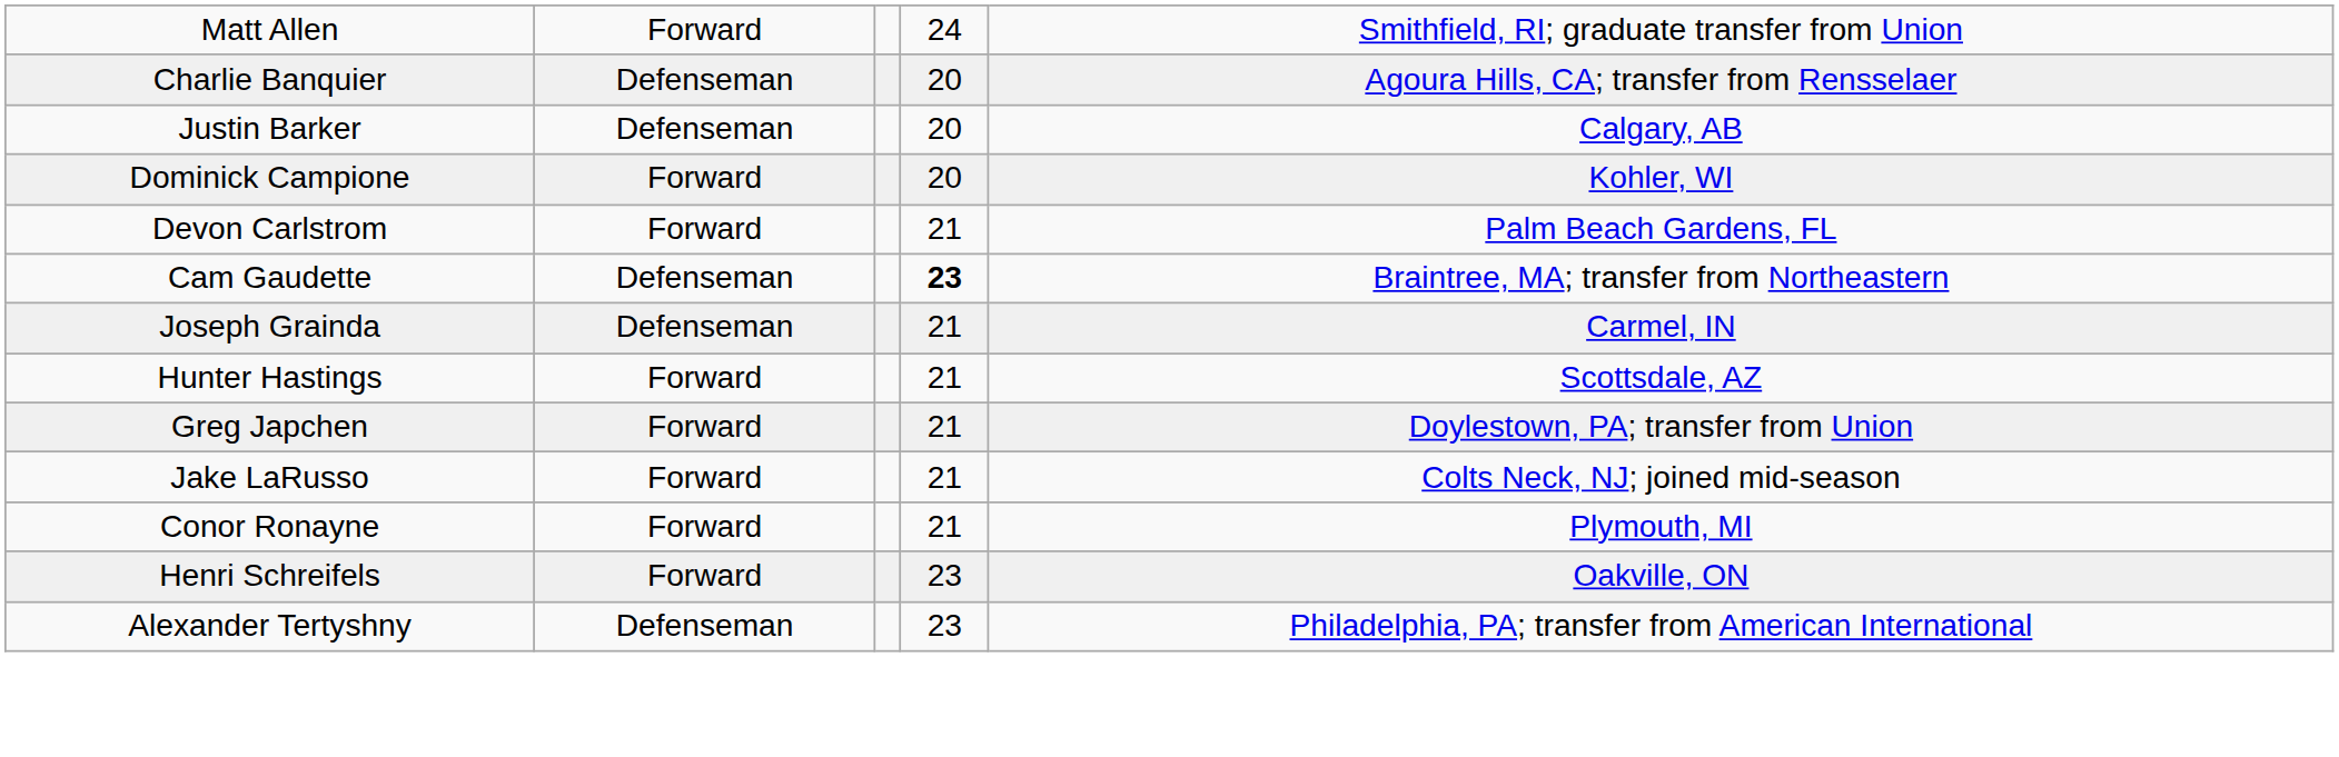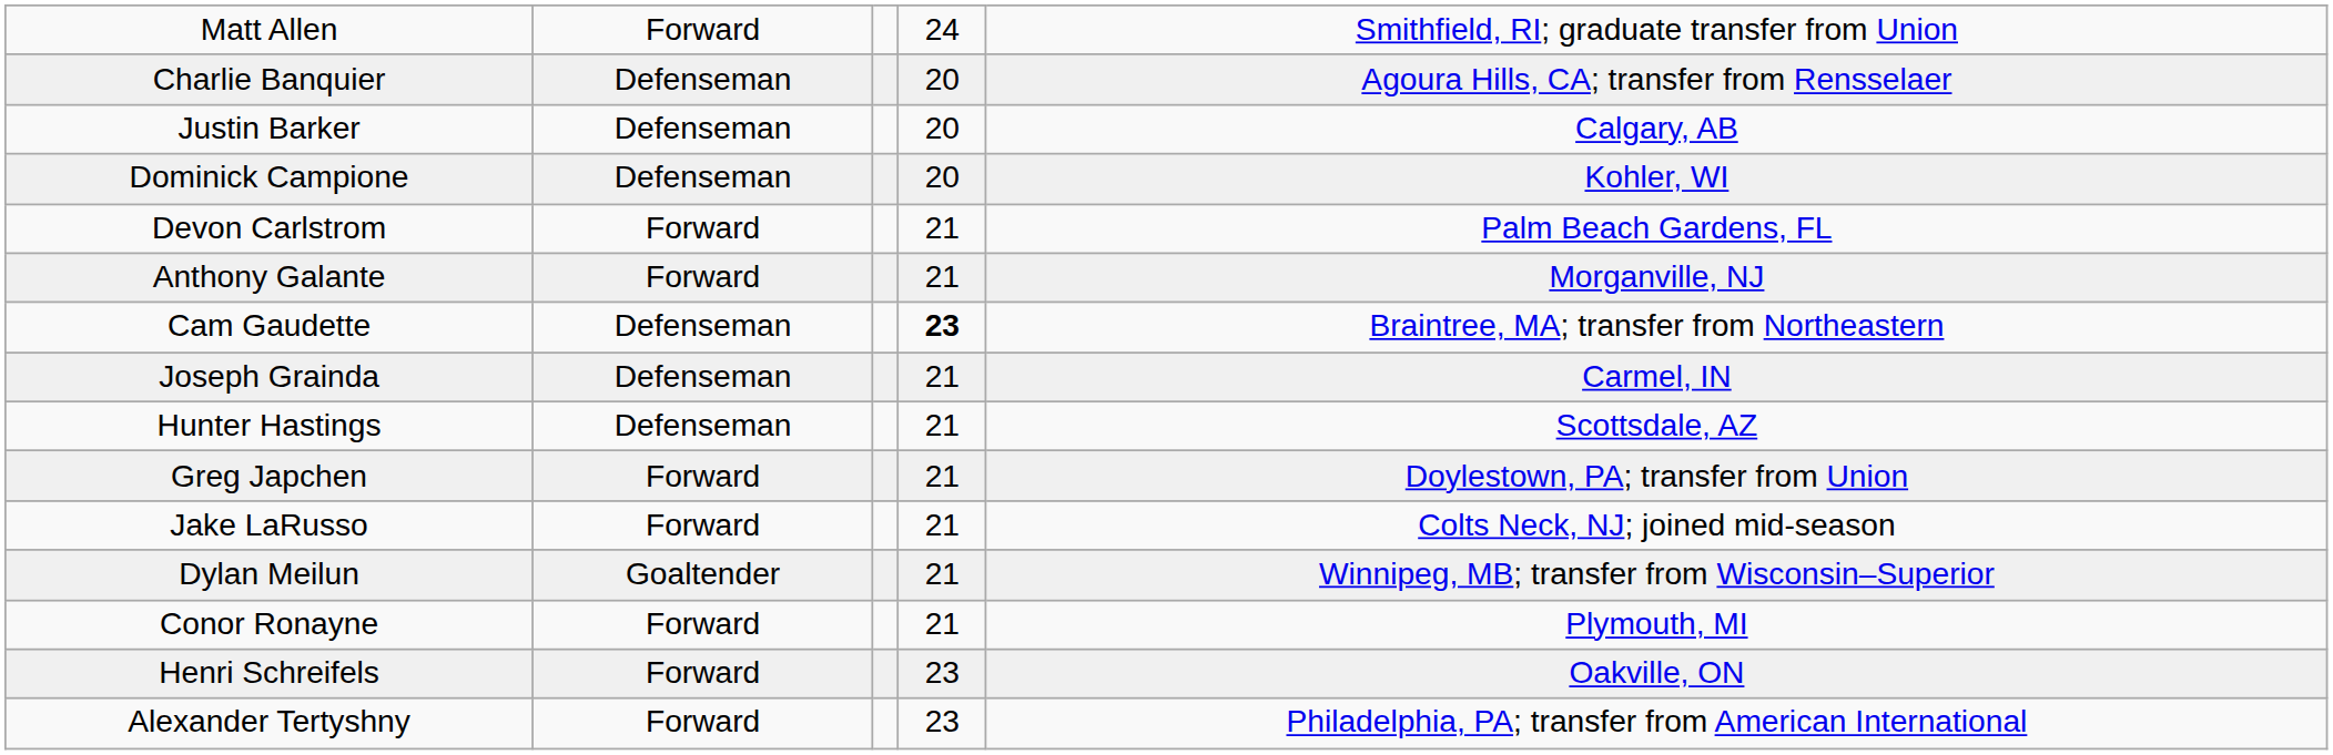 <table class="wikitable" width="60%">
 <tr align="center" bgcolor="">
 <td>Matt Allen</td>
 <td>Forward</td>
 <td></td>
 <td>24</td>
 <td><a href='#'>Smithfield, RI</a>; graduate transfer from <a href='#'>Union</a></td>
 </tr>
 <tr align="center" bgcolor="f0f0f0">
 <td>Charlie Banquier</td>
 <td>Defenseman</td>
 <td></td>
 <td>20</td>
 <td><a href='#'>Agoura Hills, CA</a>; transfer from <a href='#'>Rensselaer</a></td>
 </tr>
 <tr align="center" bgcolor="">
 <td>Justin Barker</td>
 <td>Defenseman</td>
 <td></td>
 <td>20</td>
 <td><a href='#'>Calgary, AB</a></td>
 </tr>
 <tr align="center" bgcolor="f0f0f0">
 <td>Dominick Campione</td>
-<td>Forward</td>
+<td>Defenseman</td>
 <td></td>
 <td>20</td>
 <td><a href='#'>Kohler, WI</a></td>
 </tr>
 <tr align="center" bgcolor="">
 <td>Devon Carlstrom</td>
 <td>Forward</td>
 <td></td>
 <td>21</td>
 <td><a href='#'>Palm Beach Gardens, FL</a></td>
+</tr>
+<tr align="center" bgcolor="f0f0f0">
+<td>Anthony Galante</td>
+<td>Forward</td>
+<td></td>
+<td>21</td>
+<td><a href='#'>Morganville, NJ</a></td>
 </tr>
 <tr align="center" bgcolor="">
 <td>Cam Gaudette</td>
 <td>Defenseman</td>
 <td></td>
 <td><strong>23</strong></td>
 <td><a href='#'>Braintree, MA</a>; transfer from <a href='#'>Northeastern</a></td>
 </tr>
 <tr align="center" bgcolor="f0f0f0">
 <td>Joseph Grainda</td>
 <td>Defenseman</td>
 <td></td>
 <td>21</td>
 <td><a href='#'>Carmel, IN</a></td>
 </tr>
 <tr align="center" bgcolor="">
 <td>Hunter Hastings</td>
-<td>Forward</td>
+<td>Defenseman</td>
 <td></td>
 <td>21</td>
 <td><a href='#'>Scottsdale, AZ</a></td>
 </tr>
 <tr align="center" bgcolor="f0f0f0">
 <td>Greg Japchen</td>
 <td>Forward</td>
 <td></td>
 <td>21</td>
 <td><a href='#'>Doylestown, PA</a>; transfer from <a href='#'>Union</a></td>
 </tr>
 <tr align="center" bgcolor="">
 <td>Jake LaRusso</td>
 <td>Forward</td>
 <td></td>
 <td>21</td>
 <td><a href='#'>Colts Neck, NJ</a>; joined mid-season</td>
 </tr>
+<tr align="center" bgcolor="f0f0f0">
+<td>Dylan Meilun</td>
+<td>Goaltender</td>
+<td></td>
+<td>21</td>
+<td><a href='#'>Winnipeg, MB</a>; transfer from <a href='#'>Wisconsin–Superior</a></td>
+</tr>
 <tr align="center" bgcolor="">
 <td>Conor Ronayne</td>
 <td>Forward</td>
 <td></td>
 <td>21</td>
 <td><a href='#'>Plymouth, MI</a></td>
 </tr>
 <tr align="center" bgcolor="f0f0f0">
 <td>Henri Schreifels</td>
 <td>Forward</td>
 <td></td>
 <td>23</td>
 <td><a href='#'>Oakville, ON</a></td>
 </tr>
 <tr align="center" bgcolor="">
 <td>Alexander Tertyshny</td>
-<td>Defenseman</td>
+<td>Forward</td>
 <td></td>
 <td>23</td>
 <td><a href='#'>Philadelphia, PA</a>; transfer from <a href='#'>American International</a></td>
 </tr>
 </table>
